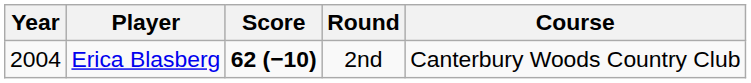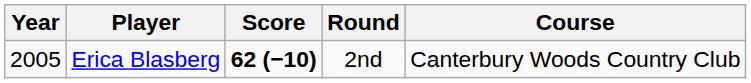 <table class="wikitable">
 <tr>
 <th>Year</th>
 <th>Player</th>
 <th>Score</th>
 <th>Round</th>
 <th>Course</th>
 </tr>
 <tr>
-<td>2004</td>
+<td>2005</td>
 <td><a href='#'>Erica Blasberg</a></td>
 <td><strong>62 (−10)</strong></td>
 <td align=center>2nd</td>
 <td>Canterbury Woods Country Club</td>
 </tr>
 </table>
